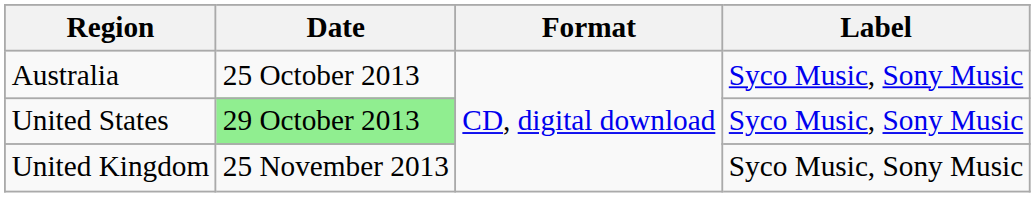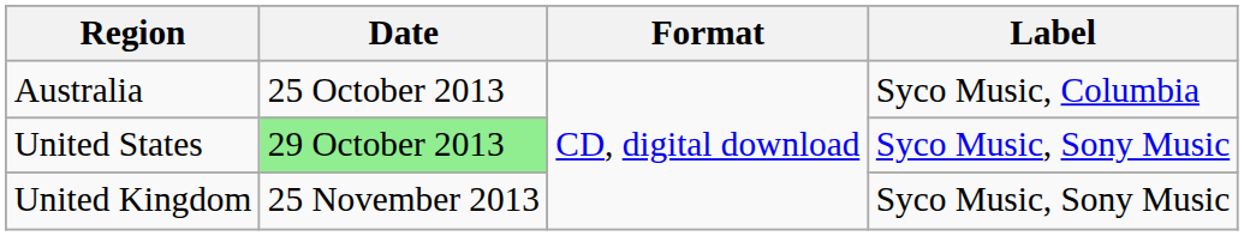 <table class="wikitable plainrowheaders">
 <tr>
 <th scope="col">Region</th>
 <th scope="col">Date</th>
 <th scope="col">Format</th>
 <th scope="col">Label</th>
 </tr>
 <tr>
 <td>Australia</td>
 <td>25 October 2013</td>
 <td rowspan="3"><a href='#'>CD</a>, <a href='#'>digital download</a></td>
-<td><a href='#'>Syco Music</a>, <a href='#'>Sony Music</a></td>
+<td>Syco Music, <a href='#'>Columbia</a></td>
 </tr>
 <tr>
 <td>United States</td>
 <td style="background: lightgreen;">29 October 2013</td>
 <td><a href='#'>Syco Music</a>, <a href='#'>Sony Music</a></td>
 </tr>
 <tr>
 <td>United Kingdom</td>
 <td>25 November 2013</td>
 <td>Syco Music, Sony Music</td>
 </tr>
 </table>
